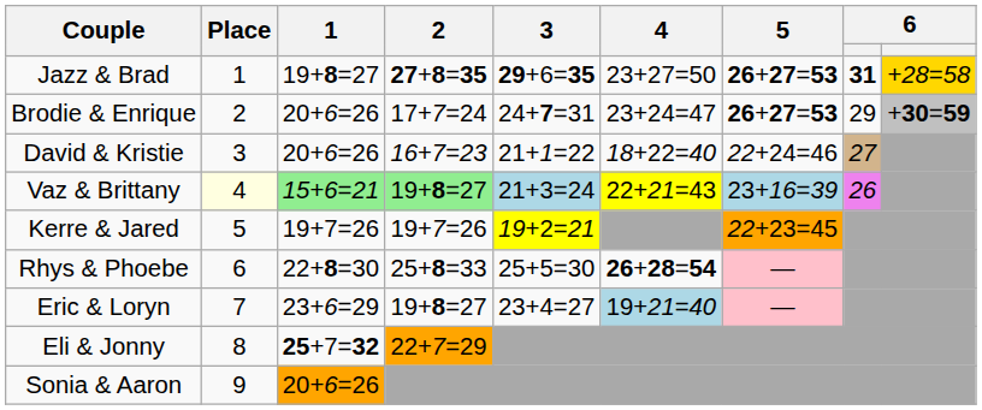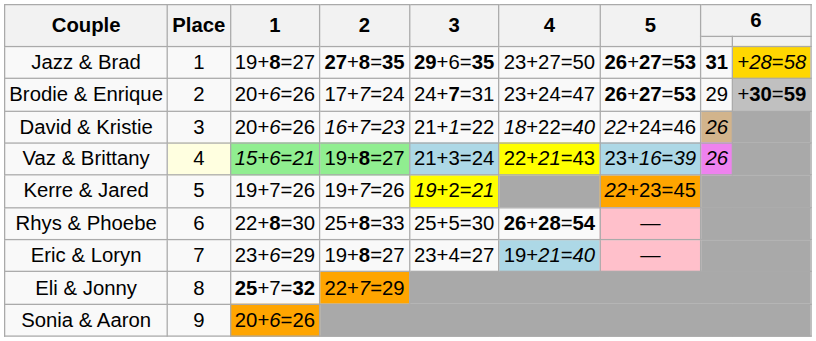 <table class="wikitable sortable" align="center" style="text-align:center">
 <tr>
 <th rowspan=2>Couple</th>
 <th rowspan=2>Place</th>
 <th rowspan=2>1</th>
 <th rowspan=2>2</th>
 <th rowspan=2>3</th>
 <th rowspan=2>4</th>
 <th rowspan=2>5</th>
 <th colspan=2>6</th>
 </tr>
 <tr>
 <th></th>
 <th></th>
 </tr>
 <tr>
 <td>Jazz & Brad</td>
 <td>1</td>
 <td>19+<span><strong>8</strong></span>=27</td>
 <td><span><strong>27</strong></span>+<span><strong>8</strong></span>=<span><strong>35</strong></span></td>
 <td><span><strong>29</strong></span>+6=<span><strong>35</strong></span></td>
 <td>23+27=50</td>
 <td><span><strong>26</strong></span>+<span><strong>27</strong></span>=<span><strong>53</strong></span></td>
 <td><span><strong>31</strong></span></td>
 <td bgcolor=gold>+<span><em>28</em></span>=<span><em>58</em></span></td>
 </tr>
 <tr>
 <td>Brodie & Enrique</td>
 <td>2</td>
 <td>20+<span><em>6</em></span>=26</td>
 <td>17+<span><em>7</em></span>=24</td>
 <td>24+<span><strong>7</strong></span>=31</td>
 <td>23+24=47</td>
 <td><span><strong>26</strong></span>+<span><strong>27</strong></span>=<span><strong>53</strong></span></td>
 <td>29</td>
 <td bgcolor=silver>+<span><strong>30</strong></span>=<span><strong>59</strong></span></td>
 </tr>
 <tr>
 <td>David & Kristie</td>
 <td>3</td>
 <td>20+<span><em>6</em></span>=26</td>
 <td><span><em>16</em></span>+<span><em>7</em></span>=<span><em>23</em></span></td>
 <td>21+<span><em>1</em></span>=22</td>
 <td><span><em>18</em></span>+22=<span><em>40</em></span></td>
 <td><span><em>22</em></span>+24=46</td>
-<td bgcolor=tan><span><em>27</em></span></td>
+<td bgcolor=tan><span><em>26</em></span></td>
 <td bgcolor=darkgrey></td>
 </tr>
 <tr>
 <td>Vaz & Brittany</td>
 <td style="background: lightyellow;">4</td>
 <td bgcolor=lightgreen><span><em>15</em></span>+<span><em>6</em></span>=<span><em>21</em></span></td>
 <td bgcolor=lightgreen>19+<span><strong>8</strong></span>=27</td>
 <td bgcolor=lightblue>21+3=24</td>
 <td bgcolor=yellow>22+<span><em>21</em></span>=43</td>
 <td bgcolor=lightblue>23+<span><em>16</em></span>=<span><em>39</em></span></td>
 <td bgcolor=violet><span><em>26</em></span></td>
 <td bgcolor=darkgrey></td>
 </tr>
 <tr>
 <td>Kerre & Jared</td>
 <td>5</td>
 <td>19+7=26</td>
 <td>19+<span><em>7</em></span>=26</td>
 <td bgcolor=yellow><span><em>19</em></span>+2=<span><em>21</em></span></td>
 <td bgcolor=darkgrey></td>
 <td bgcolor=orange><span><em>22</em></span>+23=45</td>
 <td colspan=2 bgcolor=darkgrey></td>
 </tr>
 <tr>
 <td>Rhys & Phoebe</td>
 <td>6</td>
 <td>22+<span><strong>8</strong></span>=30</td>
 <td>25+<span><strong>8</strong></span>=33</td>
 <td>25+5=30</td>
 <td><span><strong>26</strong></span>+<span><strong>28</strong></span>=<span><strong>54</strong></span></td>
 <td bgcolor=pink>—</td>
 <td colspan=2 bgcolor=darkgrey></td>
 </tr>
 <tr>
 <td>Eric & Loryn</td>
 <td>7</td>
 <td>23+<span><em>6</em></span>=29</td>
 <td>19+<span><strong>8</strong></span>=27</td>
 <td>23+4=27</td>
 <td bgcolor=lightblue>19+<span><em>21</em></span>=<span><em>40</em></span></td>
 <td bgcolor=pink>—</td>
 <td colspan=2 bgcolor=darkgrey></td>
 </tr>
 <tr>
 <td>Eli & Jonny</td>
 <td>8</td>
 <td><span><strong>25</strong></span>+7=<span><strong>32</strong></span></td>
 <td bgcolor=orange>22+<span><em>7</em></span>=29</td>
 <td colspan=5 bgcolor=darkgrey></td>
 </tr>
 <tr>
 <td>Sonia & Aaron</td>
 <td>9</td>
 <td bgcolor=orange>20+<span><em>6</em></span>=26</td>
 <td colspan=6 bgcolor=darkgrey></td>
 </tr>
 </table>
